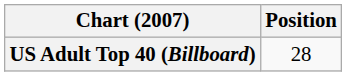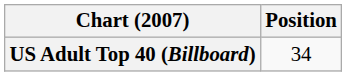 <table class="wikitable plainrowheaders" style="text-align:center;"|>
 <tr>
 <th scope="col">Chart (2007)</th>
 <th scope="col">Position</th>
 </tr>
 <tr>
 <th scope="row">US Adult Top 40 (<em>Billboard</em>)</th>
-<td>28</td>
+<td>34</td>
 </tr>
 </table>
